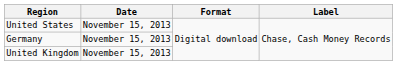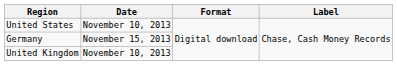 <table class=wikitable>
 <tr>
 <th>Region</th>
 <th>Date</th>
 <th>Format</th>
 <th>Label</th>
 </tr>
 <tr>
 <td>United States</td>
-<td>November 15, 2013</td>
+<td>November 10, 2013</td>
 <td rowspan="3">Digital download</td>
 <td rowspan="3">Chase, Cash Money Records</td>
 </tr>
 <tr>
 <td>Germany</td>
 <td>November 15, 2013</td>
 </tr>
 <tr>
 <td>United Kingdom</td>
-<td>November 15, 2013</td>
+<td>November 10, 2013</td>
 </tr>
 </table>
